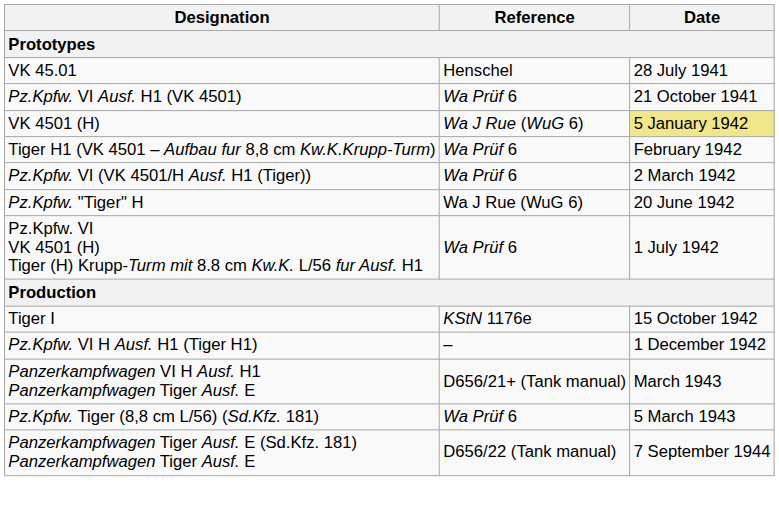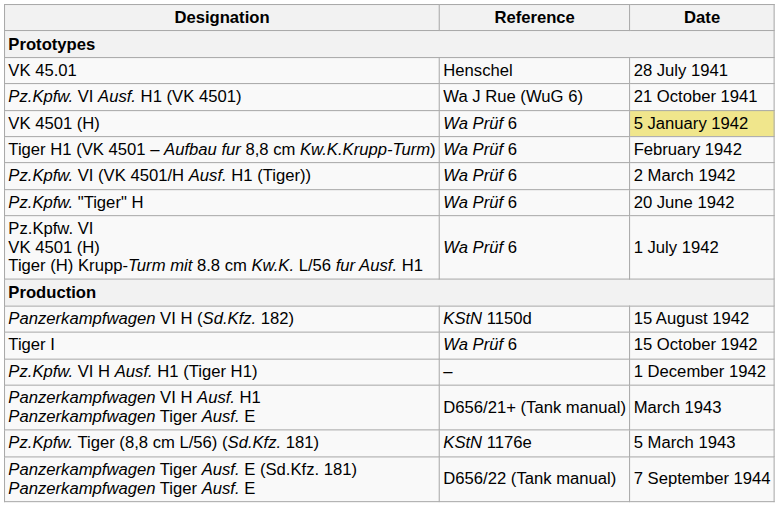 <table class="wikitable" style="text-align: middle;">
 <tr>
 <th>Designation</th>
 <th>Reference</th>
 <th>Date</th>
 </tr>
 <tr>
 <th colspan="3" style="text-align: left;">Prototypes</th>
 </tr>
 <tr>
 <td style="text-align:left;">VK 45.01</td>
 <td>Henschel</td>
 <td>28 July 1941</td>
 </tr>
 <tr>
 <td style="text-align:left;"><em>Pz.Kpfw.</em> VI <em>Ausf.</em> H1 (VK 4501)</td>
-<td><em>Wa Prüf</em> 6</td>
+<td>Wa J Rue (WuG 6)</td>
 <td>21 October 1941</td>
 </tr>
 <tr>
 <td style="text-align:left;">VK 4501 (H)</td>
-<td><em>Wa J Rue</em> (<em>WuG</em> 6)</td>
+<td><em>Wa Prüf</em> 6</td>
 <td style="background: khaki;">5 January 1942</td>
 </tr>
 <tr>
 <td style="text-align:left;">Tiger H1 (VK 4501 – <em>Aufbau fur</em> 8,8 cm <em>Kw.K.Krupp-Turm</em>)</td>
 <td><em>Wa Prüf</em> 6</td>
 <td>February 1942</td>
 </tr>
 <tr>
 <td style="text-align:left;"><em>Pz.Kpfw.</em> VI (VK 4501/H <em>Ausf.</em> H1 (Tiger))</td>
 <td><em>Wa Prüf</em> 6</td>
 <td>2 March 1942</td>
 </tr>
 <tr>
 <td style="text-align:left;"><em>Pz.Kpfw.</em> "Tiger" H</td>
-<td>Wa J Rue (WuG 6)</td>
+<td><em>Wa Prüf</em> 6</td>
 <td>20 June 1942</td>
 </tr>
 <tr>
 <td style="text-align:left;">Pz.Kpfw. VI<br>VK 4501 (H)<br>Tiger (H) Krupp-<em>Turm mit</em> 8.8 cm <em>Kw.K.</em> L/56 <em>fur Ausf.</em> H1</td>
 <td><em>Wa Prüf</em> 6</td>
 <td>1 July 1942</td>
 </tr>
 <tr>
 <th colspan="3" style="text-align: left;">Production</th>
 </tr>
 <tr>
+<td style="text-align:left;"><em>Panzerkampfwagen</em> VI H (<em>Sd.Kfz.</em> 182)</td>
+<td><em>KStN</em> 1150d</td>
+<td>15 August 1942</td>
+</tr>
+<tr>
 <td style="text-align:left;">Tiger I</td>
-<td><em>KStN</em> 1176e</td>
+<td><em>Wa Prüf</em> 6</td>
 <td>15 October 1942</td>
 </tr>
 <tr>
 <td style="text-align:left;"><em>Pz.Kpfw.</em> VI H <em>Ausf.</em> H1 (Tiger H1)</td>
 <td>–</td>
 <td>1 December 1942</td>
 </tr>
 <tr>
 <td style="text-align:left;"><em>Panzerkampfwagen</em> VI H <em>Ausf.</em> H1<br><em>Panzerkampfwagen</em> Tiger <em>Ausf.</em> E</td>
 <td>D656/21+ (Tank manual)</td>
 <td>March 1943</td>
 </tr>
 <tr>
 <td style="text-align:left;"><em>Pz.Kpfw.</em> Tiger (8,8 cm L/56) (<em>Sd.Kfz.</em> 181)</td>
-<td><em>Wa Prüf</em> 6</td>
+<td><em>KStN</em> 1176e</td>
 <td>5 March 1943</td>
 </tr>
 <tr>
 <td style="text-align:left;"><em>Panzerkampfwagen</em> Tiger <em>Ausf.</em> E (Sd.Kfz. 181)<br><em>Panzerkampfwagen</em> Tiger <em>Ausf.</em> E</td>
 <td>D656/22 (Tank manual)</td>
 <td>7 September 1944</td>
 </tr>
 </table>
